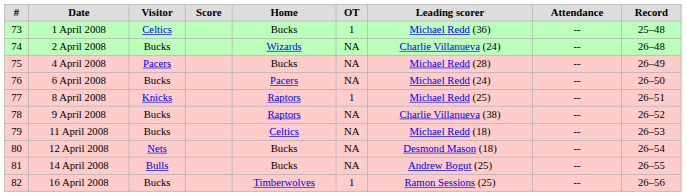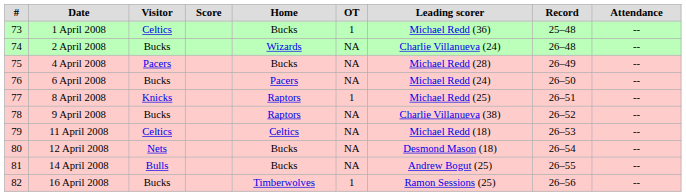 <table class="wikitable" width="80%">
 <tr align="center"  bgcolor="#dddddd">
 <td><strong>#</strong></td>
 <td><strong>Date</strong></td>
 <td><strong>Visitor</strong></td>
 <td><strong>Score</strong></td>
 <td><strong>Home</strong></td>
 <td><strong>OT</strong></td>
 <td><strong>Leading scorer</strong></td>
+<td><strong>Record</strong></td>
 <td><strong>Attendance</strong></td>
-<td><strong>Record</strong></td>
 </tr>
 <tr align="center" bgcolor="#bbffbb">
 <td>73</td>
 <td>1 April 2008</td>
 <td><a href='#'>Celtics</a></td>
 <td></td>
 <td>Bucks</td>
 <td>1</td>
 <td><a href='#'>Michael Redd</a> (36)</td>
+<td>25–48</td>
 <td>--</td>
-<td>25–48</td>
 </tr>
 <tr align="center" bgcolor="#bbffbb">
 <td>74</td>
 <td>2 April 2008</td>
 <td>Bucks</td>
 <td></td>
 <td><a href='#'>Wizards</a></td>
 <td>NA</td>
 <td><a href='#'>Charlie Villanueva</a> (24)</td>
+<td>26–48</td>
 <td>--</td>
-<td>26–48</td>
 </tr>
 <tr align="center" bgcolor="#ffcccc">
 <td>75</td>
 <td>4 April 2008</td>
 <td><a href='#'>Pacers</a></td>
 <td></td>
 <td>Bucks</td>
 <td>NA</td>
 <td><a href='#'>Michael Redd</a> (28)</td>
+<td>26–49</td>
 <td>--</td>
-<td>26–49</td>
 </tr>
 <tr align="center" bgcolor="#ffcccc">
 <td>76</td>
 <td>6 April 2008</td>
 <td>Bucks</td>
 <td></td>
 <td><a href='#'>Pacers</a></td>
 <td>NA</td>
 <td><a href='#'>Michael Redd</a> (24)</td>
+<td>26–50</td>
 <td>--</td>
-<td>26–50</td>
 </tr>
 <tr align="center" bgcolor="#ffcccc">
 <td>77</td>
 <td>8 April 2008</td>
 <td><a href='#'>Knicks</a></td>
 <td></td>
 <td><a href='#'>Raptors</a></td>
 <td>1</td>
 <td><a href='#'>Michael Redd</a> (25)</td>
+<td>26–51</td>
 <td>--</td>
-<td>26–51</td>
 </tr>
 <tr align="center" bgcolor="#ffcccc">
 <td>78</td>
 <td>9 April 2008</td>
 <td>Bucks</td>
 <td></td>
 <td><a href='#'>Raptors</a></td>
 <td>NA</td>
 <td><a href='#'>Charlie Villanueva</a> (38)</td>
+<td>26–52</td>
 <td>--</td>
-<td>26–52</td>
 </tr>
 <tr align="center" bgcolor="#ffcccc">
 <td>79</td>
 <td>11 April 2008</td>
-<td>Bucks</td>
+<td><a href='#'>Celtics</a></td>
 <td></td>
 <td><a href='#'>Celtics</a></td>
 <td>NA</td>
 <td><a href='#'>Michael Redd</a> (18)</td>
+<td>26–53</td>
 <td>--</td>
-<td>26–53</td>
 </tr>
 <tr align="center" bgcolor="#ffcccc">
 <td>80</td>
 <td>12 April 2008</td>
 <td><a href='#'>Nets</a></td>
 <td></td>
 <td>Bucks</td>
 <td>NA</td>
 <td><a href='#'>Desmond Mason</a> (18)</td>
+<td>26–54</td>
 <td>--</td>
-<td>26–54</td>
 </tr>
 <tr align="center" bgcolor="#ffcccc">
 <td>81</td>
 <td>14 April 2008</td>
 <td><a href='#'>Bulls</a></td>
 <td></td>
 <td>Bucks</td>
 <td>NA</td>
 <td><a href='#'>Andrew Bogut</a> (25)</td>
+<td>26–55</td>
 <td>--</td>
-<td>26–55</td>
 </tr>
 <tr align="center" bgcolor="#ffcccc">
 <td>82</td>
 <td>16 April 2008</td>
 <td>Bucks</td>
 <td></td>
 <td><a href='#'>Timberwolves</a></td>
 <td>1</td>
 <td><a href='#'>Ramon Sessions</a> (25)</td>
+<td>26–56</td>
 <td>--</td>
-<td>26–56</td>
 </tr>
 </table>
